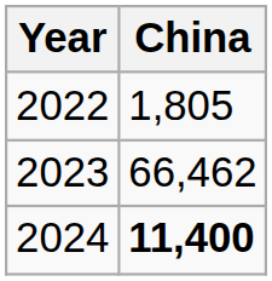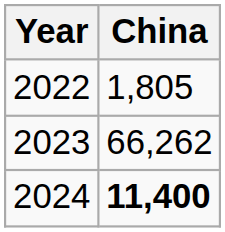 <table class="wikitable">
 <tr>
 <th>Year</th>
 <th>China</th>
 </tr>
 <tr>
 <td>2022</td>
 <td>1,805</td>
 </tr>
 <tr>
 <td>2023</td>
-<td>66,462</td>
+<td>66,262</td>
 </tr>
 <tr>
 <td>2024</td>
 <td><strong>11,400</strong></td>
 </tr>
 </table>
